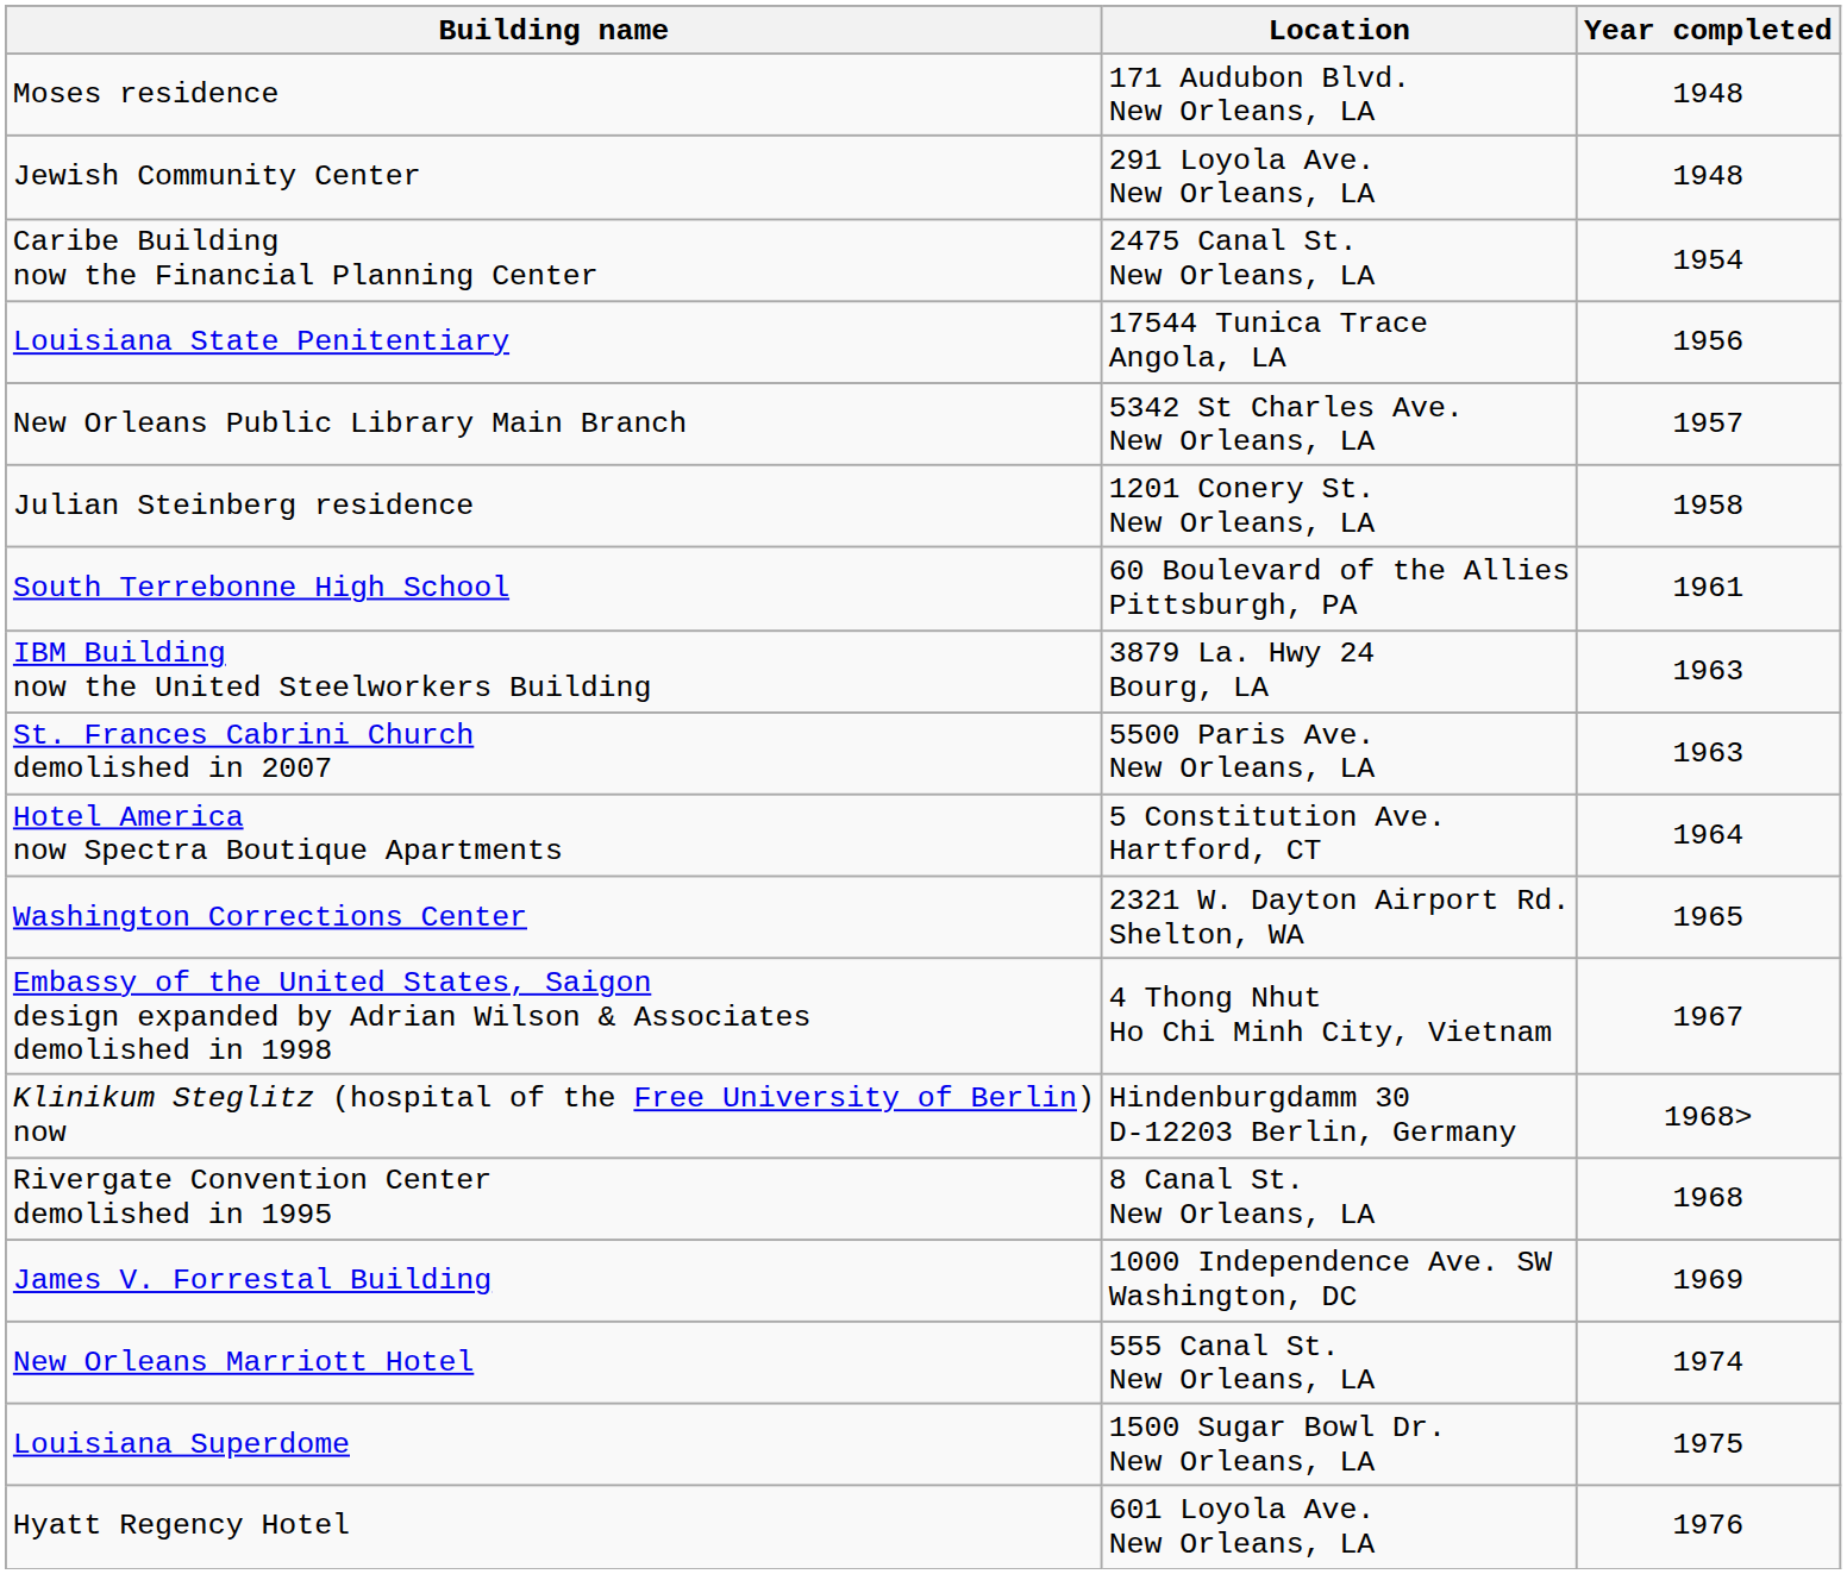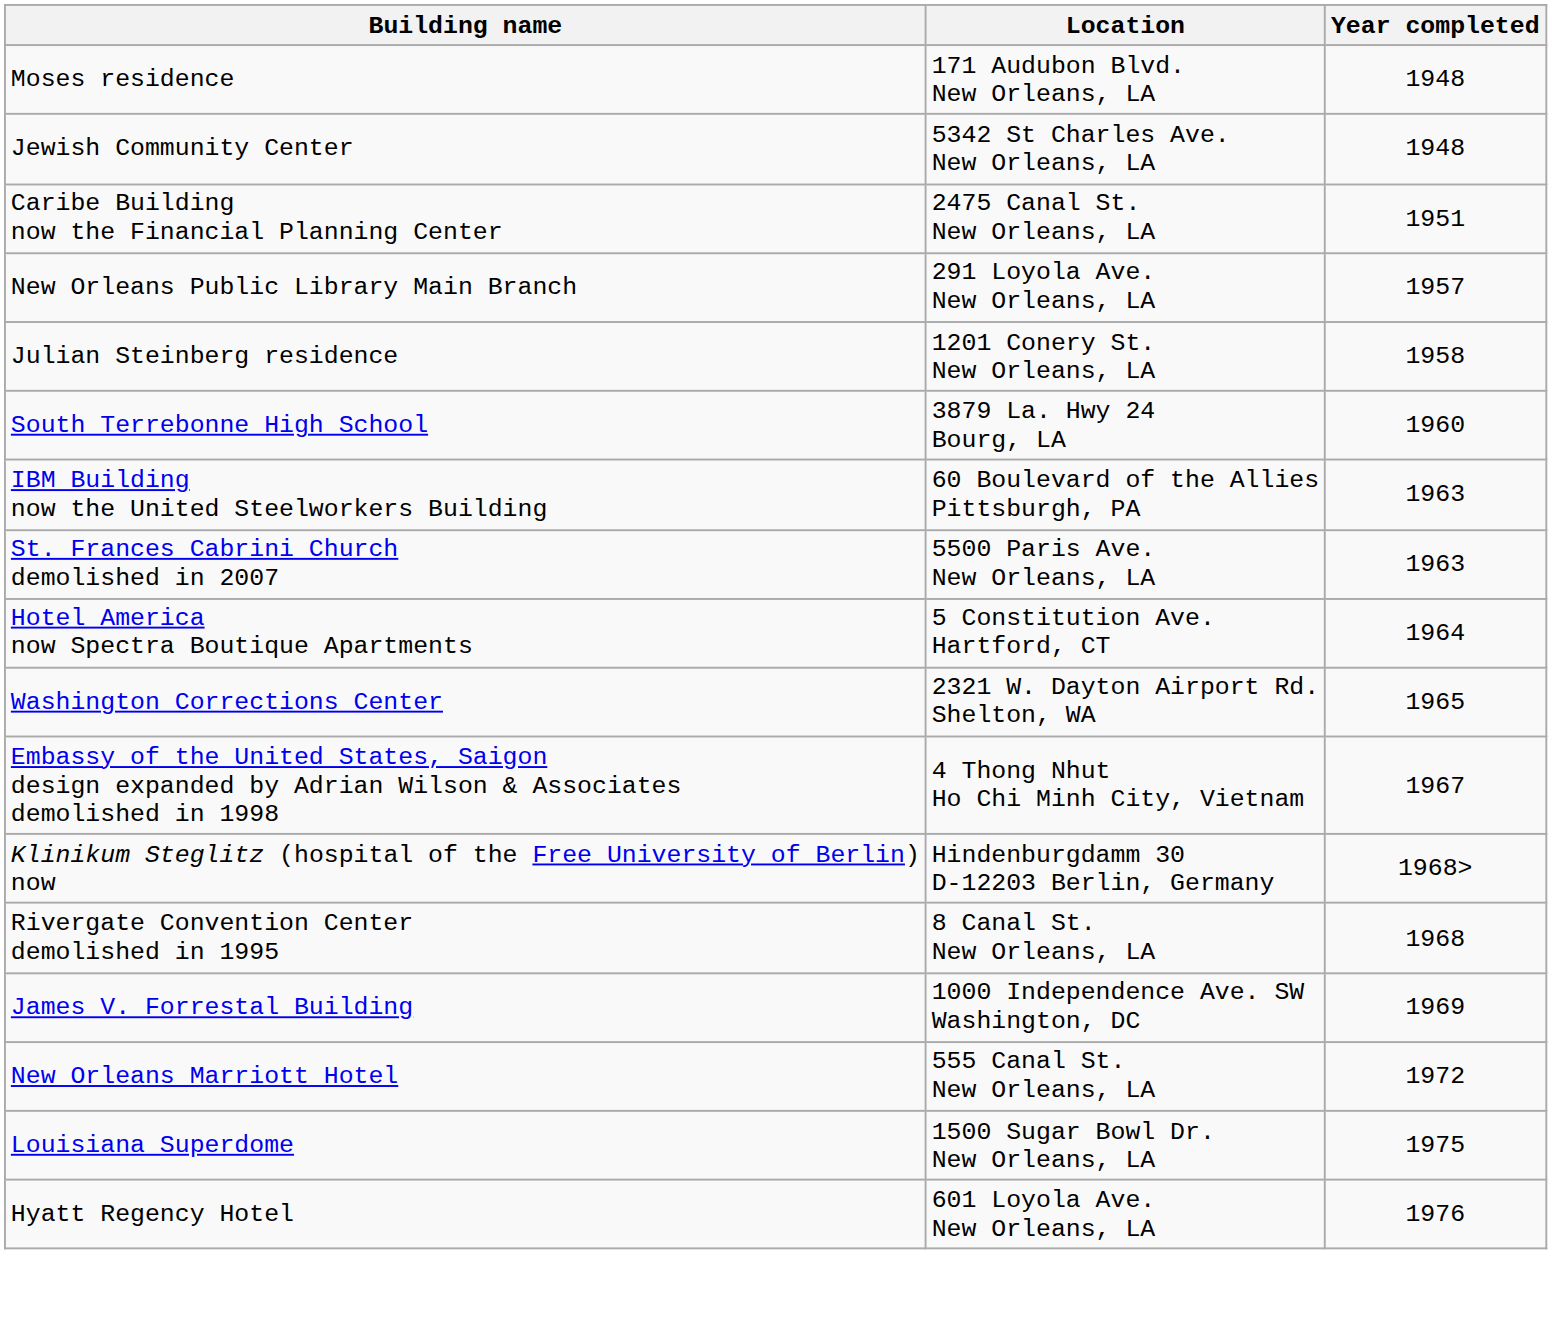 <table class="wikitable">
 <tr>
 <th>Building name</th>
 <th>Location</th>
 <th>Year completed</th>
 </tr>
 <tr>
 <td>Moses residence</td>
 <td>171 Audubon Blvd.<br>New Orleans, LA</td>
 <td style="text-align: center;">1948</td>
 </tr>
 <tr>
 <td>Jewish Community Center</td>
-<td>291 Loyola Ave.<br>New Orleans, LA</td>
+<td>5342 St Charles Ave.<br>New Orleans, LA</td>
 <td style="text-align: center;">1948</td>
 </tr>
 <tr>
 <td>Caribe Building<br>now the Financial Planning Center</td>
 <td>2475 Canal St.<br>New Orleans, LA</td>
-<td style="text-align: center;">1954</td>
-</tr>
-<tr>
-<td><a href='#'>Louisiana State Penitentiary</a></td>
-<td>17544 Tunica Trace<br>Angola, LA</td>
-<td style="text-align: center;">1956</td>
+<td style="text-align: center;">1951</td>
 </tr>
 <tr>
 <td>New Orleans Public Library Main Branch</td>
-<td>5342 St Charles Ave.<br>New Orleans, LA</td>
+<td>291 Loyola Ave.<br>New Orleans, LA</td>
 <td style="text-align: center;">1957</td>
 </tr>
 <tr>
 <td>Julian Steinberg residence</td>
 <td>1201 Conery St.<br>New Orleans, LA</td>
 <td style="text-align: center;">1958</td>
 </tr>
 <tr>
 <td><a href='#'>South Terrebonne High School</a></td>
-<td>60 Boulevard of the Allies<br>Pittsburgh, PA</td>
-<td style="text-align: center;">1961</td>
+<td>3879 La. Hwy 24<br>Bourg, LA</td>
+<td style="text-align: center;">1960</td>
 </tr>
 <tr>
 <td><a href='#'>IBM Building</a><br>now the United Steelworkers Building</td>
-<td>3879 La. Hwy 24<br>Bourg, LA</td>
+<td>60 Boulevard of the Allies<br>Pittsburgh, PA</td>
 <td style="text-align: center;">1963</td>
 </tr>
 <tr>
 <td><a href='#'>St. Frances Cabrini Church</a><br>demolished in 2007</td>
 <td>5500 Paris Ave.<br>New Orleans, LA</td>
 <td style="text-align: center;">1963</td>
 </tr>
 <tr>
 <td><a href='#'>Hotel America</a><br>now Spectra Boutique Apartments</td>
 <td>5 Constitution Ave.<br>Hartford, CT</td>
 <td style="text-align: center;">1964</td>
 </tr>
 <tr>
 <td><a href='#'>Washington Corrections Center</a></td>
 <td>2321 W. Dayton Airport Rd.<br>Shelton, WA</td>
 <td style="text-align: center;">1965</td>
 </tr>
 <tr>
 <td><a href='#'>Embassy of the United States, Saigon</a><br>design expanded by Adrian Wilson & Associates<br>demolished in 1998</td>
 <td>4 Thong Nhut<br>Ho Chi Minh City, Vietnam</td>
 <td style="text-align: center;">1967</td>
 </tr>
 <tr>
 <td><em>Klinikum Steglitz</em> (hospital of the <a href='#'>Free University of Berlin</a>)<br>now </td>
 <td>Hindenburgdamm 30<br>D-12203 Berlin, Germany</td>
 <td style="text-align: center;">1968></td>
 </tr>
 <tr>
 <td>Rivergate Convention Center<br>demolished in 1995</td>
 <td>8 Canal St.<br>New Orleans, LA</td>
 <td style="text-align: center;">1968</td>
 </tr>
 <tr>
 <td><a href='#'>James V. Forrestal Building</a></td>
 <td>1000 Independence Ave. SW<br>Washington, DC</td>
 <td style="text-align: center;">1969</td>
 </tr>
 <tr>
 <td><a href='#'>New Orleans Marriott Hotel</a></td>
 <td>555 Canal St.<br>New Orleans, LA</td>
-<td style="text-align: center;">1974</td>
+<td style="text-align: center;">1972</td>
 </tr>
 <tr>
 <td><a href='#'>Louisiana Superdome</a></td>
 <td>1500 Sugar Bowl Dr.<br>New Orleans, LA</td>
 <td style="text-align: center;">1975</td>
 </tr>
 <tr>
 <td>Hyatt Regency Hotel</td>
 <td>601 Loyola Ave.<br>New Orleans, LA</td>
 <td style="text-align: center;">1976</td>
 </tr>
 </table>
